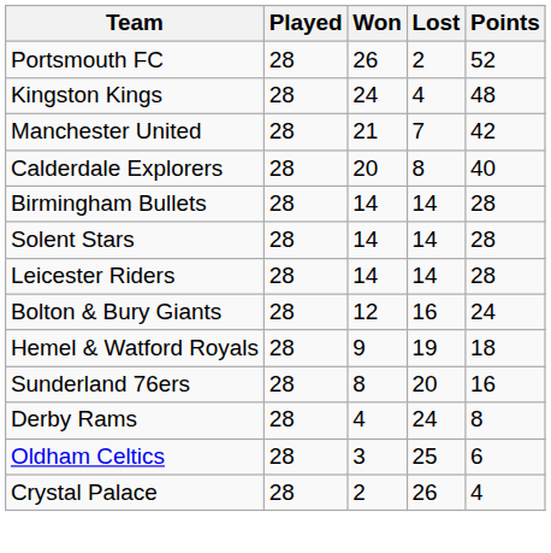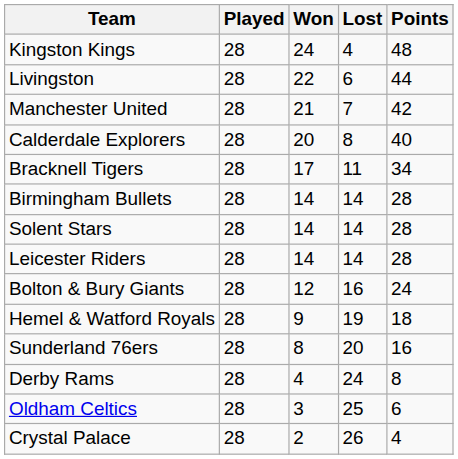 <table class="wikitable">
 <tr>
 <th>Team</th>
 <th>Played</th>
 <th>Won</th>
 <th>Lost</th>
 <th>Points</th>
 </tr>
 <tr>
-<td>Portsmouth FC</td>
-<td>28</td>
-<td>26</td>
-<td>2</td>
-<td>52</td>
-</tr>
-<tr>
 <td>Kingston Kings</td>
 <td>28</td>
 <td>24</td>
 <td>4</td>
 <td>48</td>
+</tr>
+<tr>
+<td>Livingston</td>
+<td>28</td>
+<td>22</td>
+<td>6</td>
+<td>44</td>
 </tr>
 <tr>
 <td>Manchester United</td>
 <td>28</td>
 <td>21</td>
 <td>7</td>
 <td>42</td>
 </tr>
 <tr>
 <td>Calderdale Explorers</td>
 <td>28</td>
 <td>20</td>
 <td>8</td>
 <td>40</td>
+</tr>
+<tr>
+<td>Bracknell Tigers</td>
+<td>28</td>
+<td>17</td>
+<td>11</td>
+<td>34</td>
 </tr>
 <tr>
 <td>Birmingham Bullets</td>
 <td>28</td>
 <td>14</td>
 <td>14</td>
 <td>28</td>
 </tr>
 <tr>
 <td>Solent Stars</td>
 <td>28</td>
 <td>14</td>
 <td>14</td>
 <td>28</td>
 </tr>
 <tr>
 <td>Leicester Riders</td>
 <td>28</td>
 <td>14</td>
 <td>14</td>
 <td>28</td>
 </tr>
 <tr>
 <td>Bolton & Bury Giants</td>
 <td>28</td>
 <td>12</td>
 <td>16</td>
 <td>24</td>
 </tr>
 <tr>
 <td>Hemel & Watford Royals</td>
 <td>28</td>
 <td>9</td>
 <td>19</td>
 <td>18</td>
 </tr>
 <tr>
 <td>Sunderland 76ers</td>
 <td>28</td>
 <td>8</td>
 <td>20</td>
 <td>16</td>
 </tr>
 <tr>
 <td>Derby Rams</td>
 <td>28</td>
 <td>4</td>
 <td>24</td>
 <td>8</td>
 </tr>
 <tr>
 <td><a href='#'>Oldham Celtics</a></td>
 <td>28</td>
 <td>3</td>
 <td>25</td>
 <td>6</td>
 </tr>
 <tr>
 <td>Crystal Palace</td>
 <td>28</td>
 <td>2</td>
 <td>26</td>
 <td>4</td>
 </tr>
 </table>
